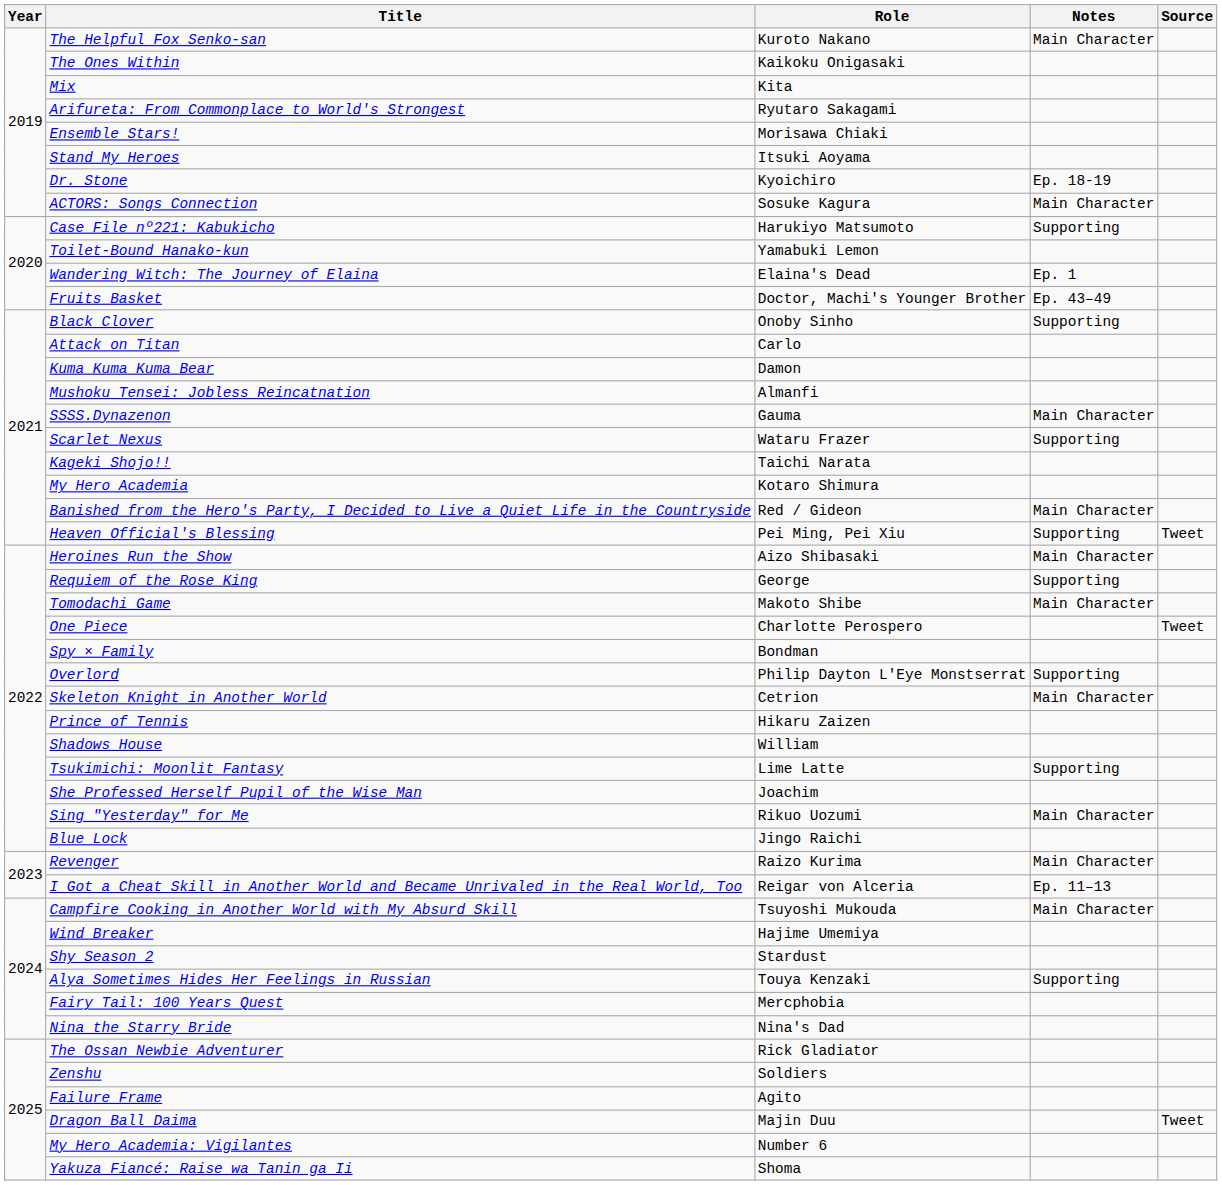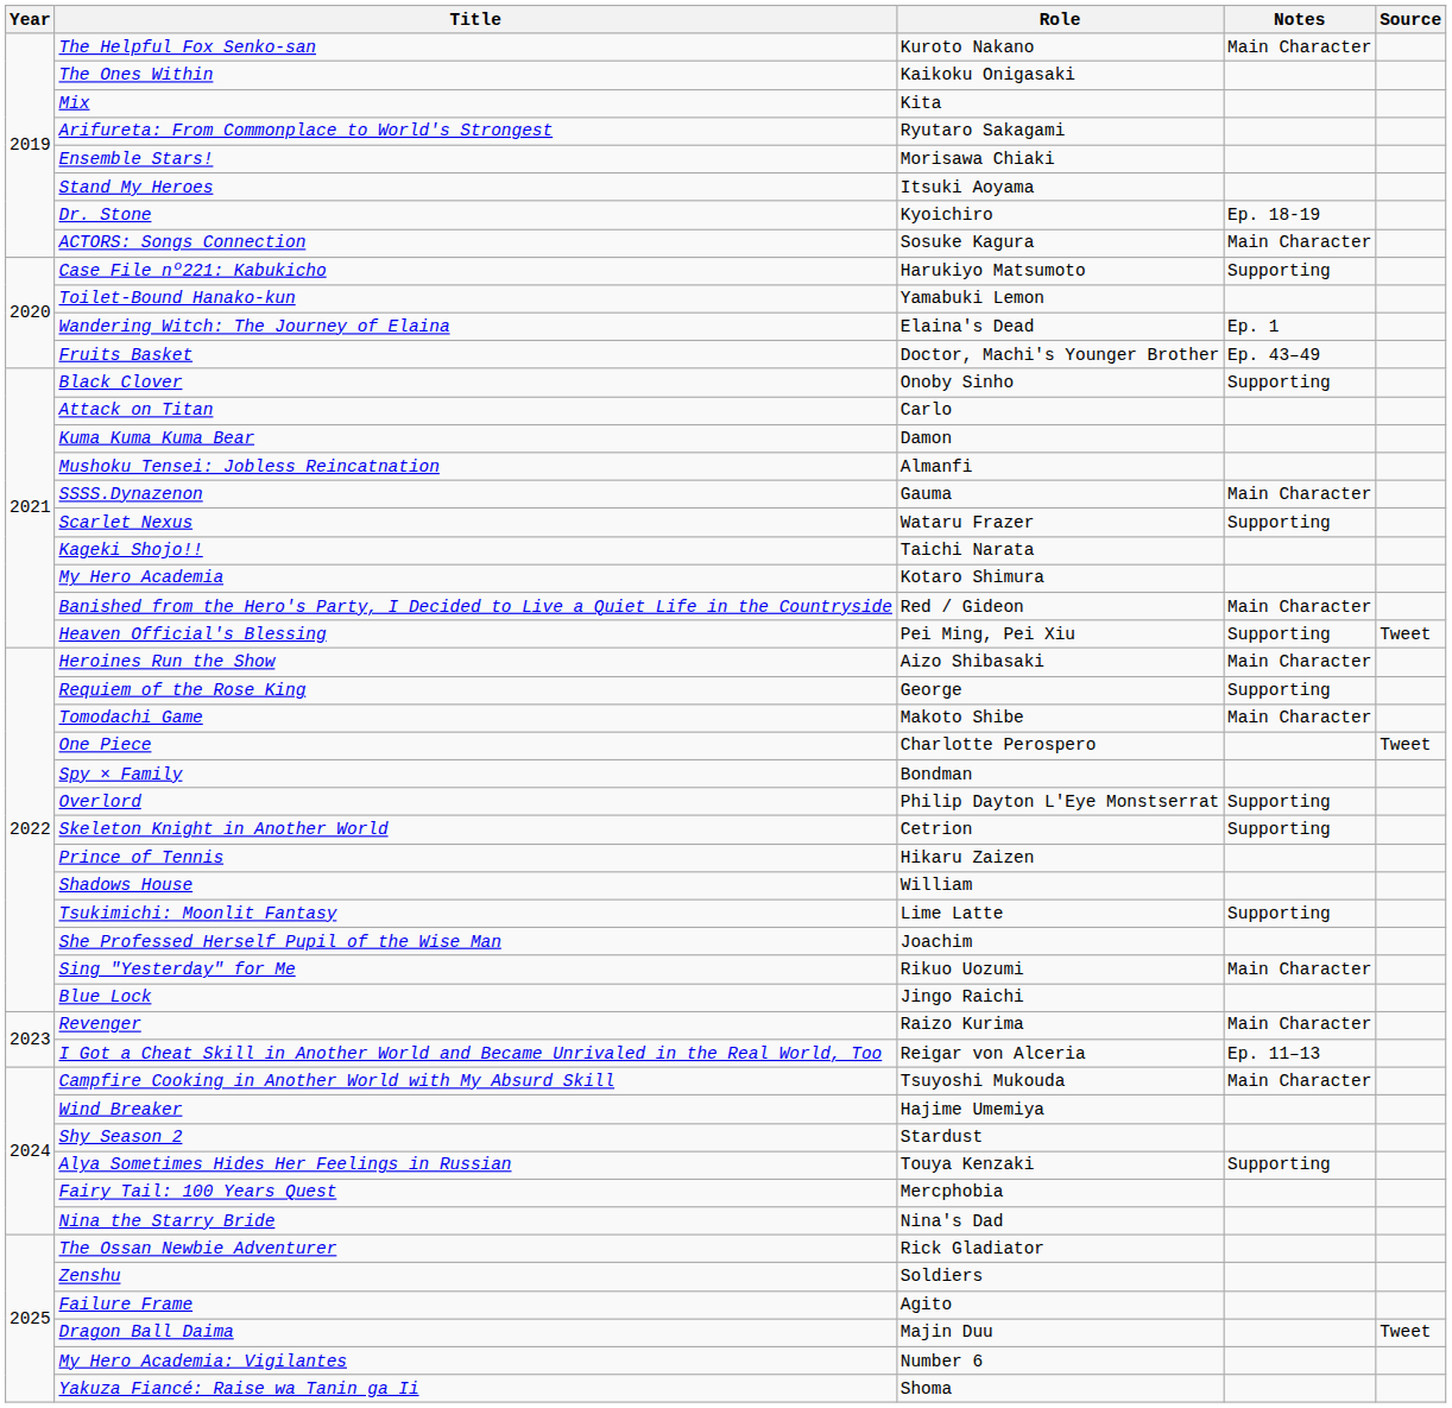 <table class="wikitable sortable plainrowheaders">
 <tr>
 <th>Year</th>
 <th>Title</th>
 <th>Role</th>
 <th class="unsortable">Notes</th>
 <th class="unsortable">Source</th>
 </tr>
 <tr>
 <td rowspan="8">2019</td>
 <td><em><a href='#'>The Helpful Fox Senko-san</a></em></td>
 <td>Kuroto Nakano</td>
 <td>Main Character</td>
 <td></td>
 </tr>
 <tr>
 <td><em><a href='#'>The Ones Within</a></em></td>
 <td>Kaikoku Onigasaki</td>
 <td></td>
 <td></td>
 </tr>
 <tr>
 <td><em><a href='#'>Mix</a></em></td>
 <td>Kita</td>
 <td></td>
 <td></td>
 </tr>
 <tr>
 <td><em><a href='#'>Arifureta: From Commonplace to World's Strongest</a></em></td>
 <td>Ryutaro Sakagami</td>
 <td></td>
 <td></td>
 </tr>
 <tr>
 <td><em><a href='#'>Ensemble Stars!</a></em></td>
 <td>Morisawa Chiaki</td>
 <td></td>
 <td></td>
 </tr>
 <tr>
 <td><em><a href='#'>Stand My Heroes</a></em></td>
 <td>Itsuki Aoyama</td>
 <td></td>
 <td></td>
 </tr>
 <tr>
 <td><em><a href='#'>Dr. Stone</a></em></td>
 <td>Kyoichiro</td>
 <td>Ep. 18-19</td>
 <td></td>
 </tr>
 <tr>
 <td><em><a href='#'>ACTORS: Songs Connection</a></em></td>
 <td>Sosuke Kagura</td>
 <td>Main Character</td>
 <td></td>
 </tr>
 <tr>
 <td rowspan="4">2020</td>
 <td><em><a href='#'>Case File nº221: Kabukicho</a></em></td>
 <td>Harukiyo Matsumoto</td>
 <td>Supporting</td>
 <td></td>
 </tr>
 <tr>
 <td><em><a href='#'>Toilet-Bound Hanako-kun</a></em></td>
 <td>Yamabuki Lemon</td>
 <td></td>
 <td></td>
 </tr>
 <tr>
 <td><em><a href='#'>Wandering Witch: The Journey of Elaina</a></em></td>
 <td>Elaina's Dead</td>
 <td>Ep. 1</td>
 <td></td>
 </tr>
 <tr>
 <td><em><a href='#'>Fruits Basket</a></em></td>
 <td>Doctor, Machi's Younger Brother</td>
 <td>Ep. 43–49</td>
 <td></td>
 </tr>
 <tr>
 <td rowspan="10">2021</td>
 <td><em><a href='#'>Black Clover</a></em></td>
 <td>Onoby Sinho</td>
 <td>Supporting</td>
 <td></td>
 </tr>
 <tr>
 <td><em><a href='#'>Attack on Titan</a></em></td>
 <td>Carlo</td>
 <td></td>
 <td></td>
 </tr>
 <tr>
 <td><em><a href='#'>Kuma Kuma Kuma Bear</a></em></td>
 <td>Damon</td>
 <td></td>
 <td></td>
 </tr>
 <tr>
 <td><em><a href='#'>Mushoku Tensei: Jobless Reincatnation</a></em></td>
 <td>Almanfi</td>
 <td></td>
 <td></td>
 </tr>
 <tr>
 <td><em><a href='#'>SSSS.Dynazenon</a></em></td>
 <td>Gauma</td>
 <td>Main Character</td>
 <td></td>
 </tr>
 <tr>
 <td><em><a href='#'>Scarlet Nexus</a></em></td>
 <td>Wataru Frazer</td>
 <td>Supporting</td>
 <td></td>
 </tr>
 <tr>
 <td><em><a href='#'>Kageki Shojo!!</a></em></td>
 <td>Taichi Narata</td>
 <td></td>
 <td></td>
 </tr>
 <tr>
 <td><em><a href='#'>My Hero Academia</a></em></td>
 <td>Kotaro Shimura</td>
 <td></td>
 <td></td>
 </tr>
 <tr>
 <td><em><a href='#'>Banished from the Hero's Party, I Decided to Live a Quiet Life in the Countryside</a></em></td>
 <td>Red / Gideon</td>
 <td>Main Character</td>
 <td></td>
 </tr>
 <tr>
 <td><em><a href='#'>Heaven Official's Blessing</a></em></td>
 <td>Pei Ming, Pei Xiu</td>
 <td>Supporting</td>
 <td>Tweet</td>
 </tr>
 <tr>
 <td rowspan="13">2022</td>
 <td><em><a href='#'>Heroines Run the Show</a></em></td>
 <td>Aizo Shibasaki</td>
 <td>Main Character</td>
 <td></td>
 </tr>
 <tr>
 <td><em><a href='#'>Requiem of the Rose King</a></em></td>
 <td>George</td>
 <td>Supporting</td>
 <td></td>
 </tr>
 <tr>
 <td><em><a href='#'>Tomodachi Game</a></em></td>
 <td>Makoto Shibe</td>
 <td>Main Character</td>
 <td></td>
 </tr>
 <tr>
 <td><em><a href='#'>One Piece</a></em></td>
 <td>Charlotte Perospero</td>
 <td></td>
 <td>Tweet</td>
 </tr>
 <tr>
 <td><em><a href='#'>Spy × Family</a></em></td>
 <td>Bondman</td>
 <td></td>
 <td></td>
 </tr>
 <tr>
 <td><em><a href='#'>Overlord</a></em></td>
 <td>Philip Dayton L'Eye Monstserrat</td>
 <td>Supporting</td>
 <td></td>
 </tr>
 <tr>
 <td><em><a href='#'>Skeleton Knight in Another World</a></em></td>
 <td>Cetrion</td>
-<td>Main Character</td>
+<td>Supporting</td>
 <td></td>
 </tr>
 <tr>
 <td><em><a href='#'>Prince of Tennis</a></em></td>
 <td>Hikaru Zaizen</td>
 <td></td>
 <td></td>
 </tr>
 <tr>
 <td><em><a href='#'>Shadows House</a></em></td>
 <td>William</td>
 <td></td>
 <td></td>
 </tr>
 <tr>
 <td><em><a href='#'>Tsukimichi: Moonlit Fantasy</a></em></td>
 <td>Lime Latte</td>
 <td>Supporting</td>
 <td></td>
 </tr>
 <tr>
 <td><em><a href='#'>She Professed Herself Pupil of the Wise Man</a></em></td>
 <td>Joachim</td>
 <td></td>
 <td></td>
 </tr>
 <tr>
 <td><em><a href='#'>Sing "Yesterday" for Me</a></em></td>
 <td>Rikuo Uozumi</td>
 <td>Main Character</td>
 <td></td>
 </tr>
 <tr>
 <td><em><a href='#'>Blue Lock</a></em></td>
 <td>Jingo Raichi</td>
 <td></td>
 <td></td>
 </tr>
 <tr>
 <td rowspan="2">2023</td>
 <td><em><a href='#'>Revenger</a></em></td>
 <td>Raizo Kurima</td>
 <td>Main Character</td>
 <td></td>
 </tr>
 <tr>
 <td><em><a href='#'>I Got a Cheat Skill in Another World and Became Unrivaled in the Real World, Too</a></em></td>
 <td>Reigar von Alceria</td>
 <td>Ep. 11–13</td>
 <td></td>
 </tr>
 <tr>
 <td rowspan="6">2024</td>
 <td><em><a href='#'>Campfire Cooking in Another World with My Absurd Skill</a></em></td>
 <td>Tsuyoshi Mukouda</td>
 <td>Main Character</td>
 <td></td>
 </tr>
 <tr>
 <td><em><a href='#'>Wind Breaker</a></em></td>
 <td>Hajime Umemiya</td>
 <td></td>
 <td></td>
 </tr>
 <tr>
 <td><em><a href='#'>Shy Season 2</a></em></td>
 <td>Stardust</td>
 <td></td>
 <td></td>
 </tr>
 <tr>
 <td><em><a href='#'>Alya Sometimes Hides Her Feelings in Russian</a></em></td>
 <td>Touya Kenzaki</td>
 <td>Supporting</td>
 <td></td>
 </tr>
 <tr>
 <td><em><a href='#'>Fairy Tail: 100 Years Quest</a></em></td>
 <td>Mercphobia</td>
 <td></td>
 <td></td>
 </tr>
 <tr>
 <td><em><a href='#'>Nina the Starry Bride</a></em></td>
 <td>Nina's Dad</td>
 <td></td>
 <td></td>
 </tr>
 <tr>
 <td rowspan="6">2025</td>
 <td><em><a href='#'>The Ossan Newbie Adventurer</a></em></td>
 <td>Rick Gladiator</td>
 <td></td>
 <td></td>
 </tr>
 <tr>
 <td><em><a href='#'>Zenshu</a></em></td>
 <td>Soldiers</td>
 <td></td>
 <td></td>
 </tr>
 <tr>
 <td><em><a href='#'>Failure Frame</a></em></td>
 <td>Agito</td>
 <td></td>
 <td></td>
 </tr>
 <tr>
 <td><em><a href='#'>Dragon Ball Daima</a></em></td>
 <td>Majin Duu</td>
 <td></td>
 <td>Tweet</td>
 </tr>
 <tr>
 <td><em><a href='#'>My Hero Academia: Vigilantes</a></em></td>
 <td>Number 6</td>
 <td></td>
 <td></td>
 </tr>
 <tr>
 <td><em><a href='#'>Yakuza Fiancé: Raise wa Tanin ga Ii</a></em></td>
 <td>Shoma</td>
 <td></td>
 <td></td>
 </tr>
 </table>
